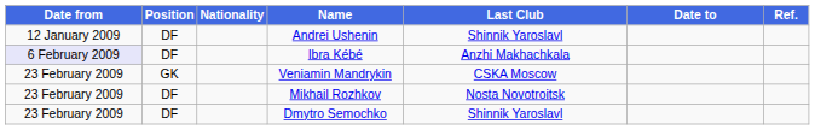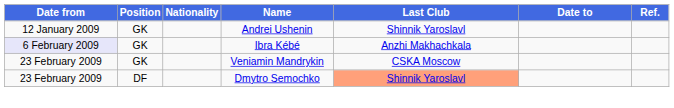 <table class="wikitable"  style="text-align:center; font-size:90%; ">
 <tr>
 <th style="background:#4169E1; color:white; width:150px;">Date from</th>
 <th style="background:#4169E1; color:white; width:55px;">Position</th>
 <th style="background:#4169E1; color:white; width:55px;">Nationality</th>
 <th style="background:#4169E1; color:white; width:150px;">Name</th>
 <th style="background:#4169E1; color:white; width:250px;">Last Club</th>
 <th style="background:#4169E1; color:white; width:150px;">Date to</th>
 <th style="background:#4169E1; color:white; width:45px;">Ref.</th>
 </tr>
 <tr>
 <td>12 January 2009</td>
-<td>DF</td>
+<td>GK</td>
 <td></td>
 <td><a href='#'>Andrei Ushenin</a></td>
 <td><a href='#'>Shinnik Yaroslavl</a></td>
 <td></td>
 <td></td>
 </tr>
 <tr>
 <td style="background: lavender;">6 February 2009</td>
-<td>DF</td>
+<td>GK</td>
 <td></td>
 <td><a href='#'>Ibra Kébé</a></td>
 <td><a href='#'>Anzhi Makhachkala</a></td>
 <td></td>
 <td></td>
 </tr>
 <tr>
 <td>23 February 2009</td>
 <td>GK</td>
 <td></td>
 <td><a href='#'>Veniamin Mandrykin</a></td>
 <td><a href='#'>CSKA Moscow</a></td>
 <td></td>
 <td></td>
 </tr>
 <tr>
 <td>23 February 2009</td>
 <td>DF</td>
 <td></td>
-<td><a href='#'>Mikhail Rozhkov</a></td>
-<td><a href='#'>Nosta Novotroitsk</a></td>
-<td></td>
-<td></td>
-</tr>
-<tr>
-<td>23 February 2009</td>
-<td>DF</td>
-<td></td>
 <td><a href='#'>Dmytro Semochko</a></td>
-<td><a href='#'>Shinnik Yaroslavl</a></td>
+<td style="background: lightsalmon;"><a href='#'>Shinnik Yaroslavl</a></td>
 <td></td>
 <td></td>
 </tr>
 </table>
